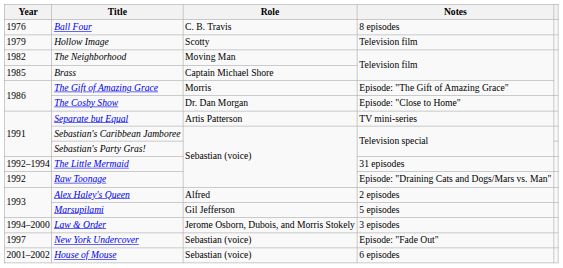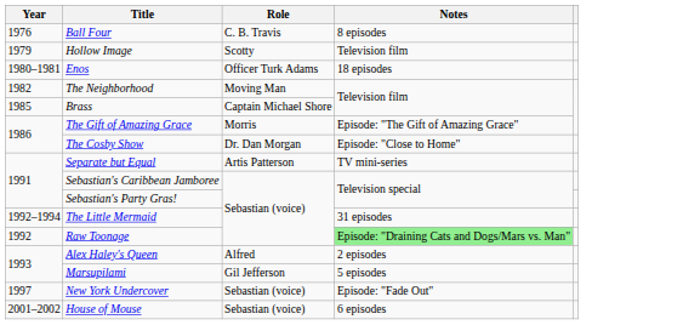 <table class="wikitable sortable">
 <tr>
 <th>Year</th>
 <th>Title</th>
 <th>Role</th>
 <th>Notes</th>
 <th scope="col" class="unsortable"></th>
 </tr>
 <tr>
 <td>1976</td>
 <td><em><a href='#'>Ball Four</a></em></td>
 <td>C. B. Travis</td>
 <td>8 episodes</td>
 <td></td>
 </tr>
 <tr>
 <td>1979</td>
 <td><em>Hollow Image</em></td>
 <td>Scotty</td>
 <td>Television film</td>
+<td></td>
+</tr>
+<tr>
+<td>1980–1981</td>
+<td><em><a href='#'>Enos</a></em></td>
+<td>Officer Turk Adams</td>
+<td>18 episodes</td>
 <td></td>
 </tr>
 <tr>
 <td>1982</td>
 <td><em>The Neighborhood</em></td>
 <td>Moving Man</td>
 <td rowspan="2">Television film</td>
 <td rowspan="3"></td>
 </tr>
 <tr>
 <td>1985</td>
 <td><em>Brass</em></td>
 <td>Captain Michael Shore</td>
 </tr>
 <tr>
 <td rowspan="2">1986</td>
 <td><em><a href='#'>The Gift of Amazing Grace</a></em></td>
 <td>Morris</td>
 <td>Episode: "The Gift of Amazing Grace"</td>
 </tr>
 <tr>
 <td><em><a href='#'>The Cosby Show</a></em></td>
 <td>Dr. Dan Morgan</td>
 <td>Episode: "Close to Home"</td>
 <td></td>
 </tr>
 <tr>
 <td rowspan="3">1991</td>
 <td><em><a href='#'>Separate but Equal</a></em></td>
 <td>Artis Patterson</td>
 <td>TV mini-series</td>
 <td></td>
 </tr>
 <tr>
 <td><em>Sebastian's Caribbean Jamboree</em></td>
 <td rowspan="4">Sebastian (voice)</td>
 <td rowspan="2">Television special</td>
 <td></td>
 </tr>
 <tr>
 <td><em>Sebastian's Party Gras!</em></td>
 <td></td>
 </tr>
 <tr>
 <td>1992–1994</td>
 <td><em><a href='#'>The Little Mermaid</a></em></td>
 <td>31 episodes</td>
 <td></td>
 </tr>
 <tr>
 <td>1992</td>
 <td><em><a href='#'>Raw Toonage</a></em></td>
-<td>Episode: "Draining Cats and Dogs/Mars vs. Man"</td>
+<td style="background: lightgreen;">Episode: "Draining Cats and Dogs/Mars vs. Man"</td>
 <td></td>
 </tr>
 <tr>
 <td rowspan="2">1993</td>
 <td><em><a href='#'>Alex Haley's Queen</a></em></td>
 <td>Alfred</td>
 <td>2 episodes</td>
 <td></td>
 </tr>
 <tr>
 <td><em><a href='#'>Marsupilami</a></em></td>
 <td>Gil Jefferson</td>
 <td>5 episodes</td>
-<td></td>
-</tr>
-<tr>
-<td>1994–2000</td>
-<td><em><a href='#'>Law & Order</a></em></td>
-<td>Jerome Osborn, Dubois, and Morris Stokely</td>
-<td>3 episodes</td>
 <td></td>
 </tr>
 <tr>
 <td>1997</td>
 <td><em><a href='#'>New York Undercover</a></em></td>
 <td>Sebastian (voice)</td>
 <td>Episode: "Fade Out"</td>
 <td></td>
 </tr>
 <tr>
 <td>2001–2002</td>
 <td><em><a href='#'>House of Mouse</a></em></td>
 <td rowspan="2">Sebastian (voice)</td>
 <td>6 episodes</td>
 <td></td>
 </tr>
 </table>
